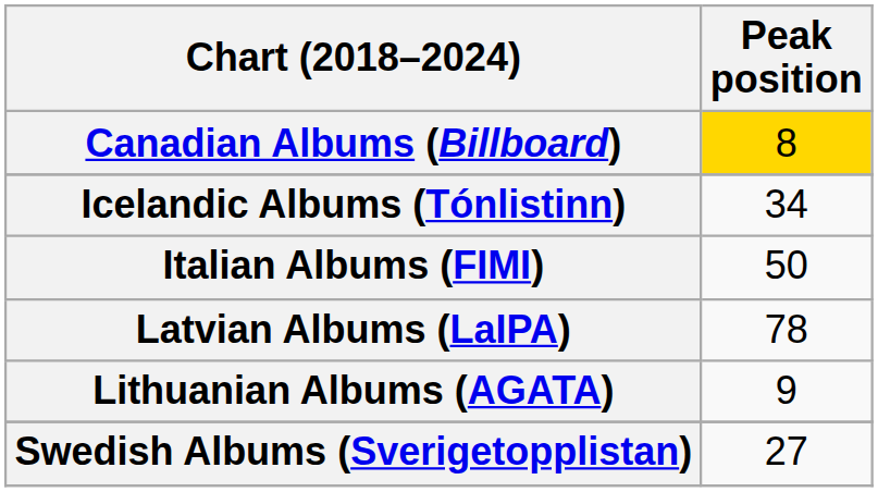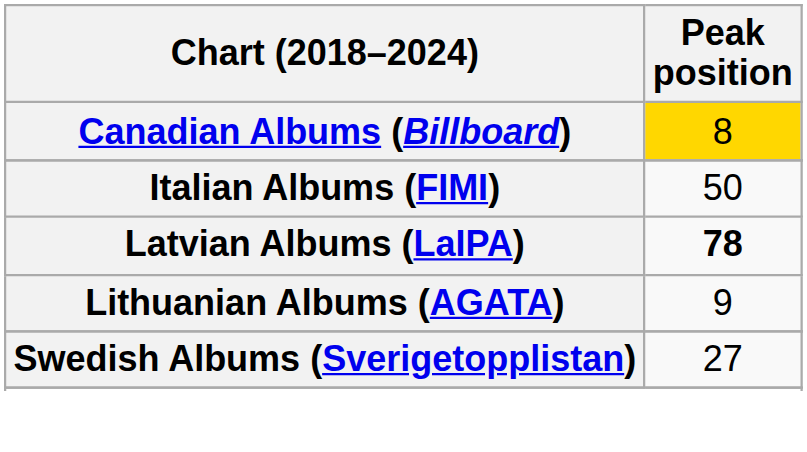 <table class="wikitable sortable plainrowheaders" style="text-align:center">
 <tr>
 <th scope="col">Chart (2018–2024)</th>
 <th scope="col">Peak<br> position</th>
 </tr>
 <tr>
 <th scope="row"><a href='#'>Canadian Albums</a> (<em><a href='#'>Billboard</a></em>)</th>
 <td style="background: gold;">8</td>
 </tr>
 <tr>
 </tr>
 <tr>
 </tr>
 <tr>
-<th scope="row">Icelandic Albums (<a href='#'>Tónlistinn</a>)</th>
-<td>34</td>
-</tr>
-<tr>
 <th scope="row">Italian Albums (<a href='#'>FIMI</a>)</th>
 <td>50</td>
 </tr>
 <tr>
 <th scope="row">Latvian Albums (<a href='#'>LaIPA</a>)</th>
-<td>78</td>
+<td><strong>78</strong></td>
 </tr>
 <tr>
 <th scope="row">Lithuanian Albums (<a href='#'>AGATA</a>)</th>
 <td>9</td>
 </tr>
 <tr>
 </tr>
 <tr>
 <th scope="row">Swedish Albums (<a href='#'>Sverigetopplistan</a>)</th>
 <td>27</td>
 </tr>
 <tr>
 </tr>
 <tr>
 </tr>
 <tr>
 </tr>
 </table>
